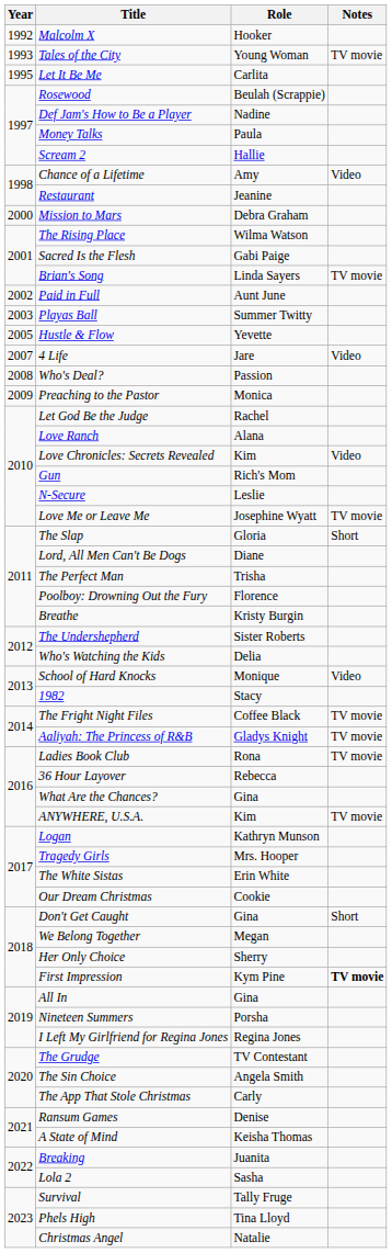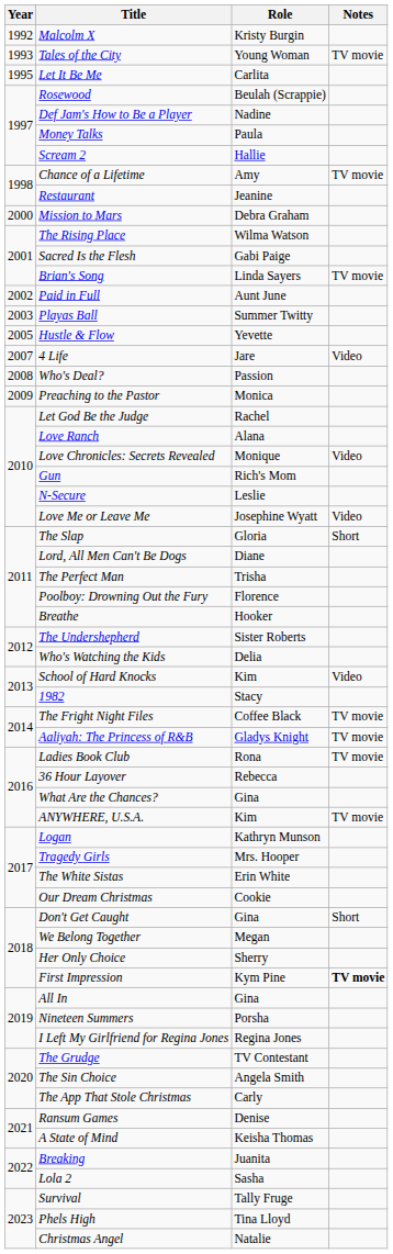 <table class="wikitable sortable">
 <tr>
 <th>Year</th>
 <th>Title</th>
 <th>Role</th>
 <th>Notes</th>
 </tr>
 <tr>
 <td>1992</td>
 <td><em><a href='#'>Malcolm X</a></em></td>
-<td>Hooker</td>
+<td>Kristy Burgin</td>
 <td></td>
 </tr>
 <tr>
 <td>1993</td>
 <td><em><a href='#'>Tales of the City</a></em></td>
 <td>Young Woman</td>
 <td>TV movie</td>
 </tr>
 <tr>
 <td>1995</td>
 <td><em> <a href='#'>Let It Be Me</a></em></td>
 <td>Carlita</td>
 <td></td>
 </tr>
 <tr>
 <td rowspan="4">1997</td>
 <td><em><a href='#'>Rosewood</a></em></td>
 <td>Beulah (Scrappie)</td>
 <td></td>
 </tr>
 <tr>
 <td><em><a href='#'>Def Jam's How to Be a Player</a></em></td>
 <td>Nadine</td>
 <td></td>
 </tr>
 <tr>
 <td><em><a href='#'>Money Talks</a></em></td>
 <td>Paula</td>
 <td></td>
 </tr>
 <tr>
 <td><em><a href='#'>Scream 2</a></em></td>
 <td><a href='#'>Hallie</a></td>
 <td></td>
 </tr>
 <tr>
 <td rowspan="2">1998</td>
 <td><em>Chance of a Lifetime</em></td>
 <td>Amy</td>
-<td>Video</td>
+<td>TV movie</td>
 </tr>
 <tr>
 <td><em><a href='#'>Restaurant</a> </em></td>
 <td>Jeanine</td>
 <td></td>
 </tr>
 <tr>
 <td>2000</td>
 <td><em><a href='#'>Mission to Mars</a></em></td>
 <td>Debra Graham</td>
 <td></td>
 </tr>
 <tr>
 <td rowspan="3">2001</td>
 <td><em><a href='#'>The Rising Place</a></em></td>
 <td>Wilma Watson</td>
 <td></td>
 </tr>
 <tr>
 <td><em>Sacred Is the Flesh</em></td>
 <td>Gabi Paige</td>
 <td></td>
 </tr>
 <tr>
 <td><em><a href='#'>Brian's Song</a></em></td>
 <td>Linda Sayers</td>
 <td>TV movie</td>
 </tr>
 <tr>
 <td>2002</td>
 <td><em><a href='#'>Paid in Full</a> </em></td>
 <td>Aunt June</td>
 <td></td>
 </tr>
 <tr>
 <td>2003</td>
 <td><em><a href='#'>Playas Ball</a></em></td>
 <td>Summer Twitty</td>
 <td></td>
 </tr>
 <tr>
 <td>2005</td>
 <td><em><a href='#'>Hustle & Flow</a></em></td>
 <td>Yevette</td>
 <td></td>
 </tr>
 <tr>
 <td>2007</td>
 <td><em>4 Life</em></td>
 <td>Jare</td>
 <td>Video</td>
 </tr>
 <tr>
 <td>2008</td>
 <td><em>Who's Deal?</em></td>
 <td>Passion</td>
 <td></td>
 </tr>
 <tr>
 <td>2009</td>
 <td><em>Preaching to the Pastor</em></td>
 <td>Monica</td>
 <td></td>
 </tr>
 <tr>
 <td rowspan="6">2010</td>
 <td><em>Let God Be the Judge</em></td>
 <td>Rachel</td>
 <td></td>
 </tr>
 <tr>
 <td><em><a href='#'>Love Ranch</a></em></td>
 <td>Alana</td>
 <td></td>
 </tr>
 <tr>
 <td><em>Love Chronicles: Secrets Revealed</em></td>
-<td>Kim</td>
+<td>Monique</td>
 <td>Video</td>
 </tr>
 <tr>
 <td><em><a href='#'>Gun</a></em></td>
 <td>Rich's Mom</td>
 <td></td>
 </tr>
 <tr>
 <td><em><a href='#'>N-Secure</a></em></td>
 <td>Leslie</td>
 <td></td>
 </tr>
 <tr>
 <td><em>Love Me or Leave Me</em></td>
 <td>Josephine Wyatt</td>
-<td>TV movie</td>
+<td>Video</td>
 </tr>
 <tr>
 <td rowspan="5">2011</td>
 <td><em>The Slap</em></td>
 <td>Gloria</td>
 <td>Short</td>
 </tr>
 <tr>
 <td><em>Lord, All Men Can't Be Dogs</em></td>
 <td>Diane</td>
 <td></td>
 </tr>
 <tr>
 <td><em>The Perfect Man</em></td>
 <td>Trisha</td>
 <td></td>
 </tr>
 <tr>
 <td><em>Poolboy: Drowning Out the Fury</em></td>
 <td>Florence</td>
 <td></td>
 </tr>
 <tr>
 <td><em>Breathe</em></td>
-<td>Kristy Burgin</td>
+<td>Hooker</td>
 <td></td>
 </tr>
 <tr>
 <td rowspan="2">2012</td>
 <td><em><a href='#'>The Undershepherd</a></em></td>
 <td>Sister Roberts</td>
 <td></td>
 </tr>
 <tr>
 <td><em>Who's Watching the Kids</em></td>
 <td>Delia</td>
 <td></td>
 </tr>
 <tr>
 <td rowspan="2">2013</td>
 <td><em>School of Hard Knocks</em></td>
-<td>Monique</td>
+<td>Kim</td>
 <td>Video</td>
 </tr>
 <tr>
 <td><em><a href='#'>1982</a></em></td>
 <td>Stacy</td>
 <td></td>
 </tr>
 <tr>
 <td rowspan="2">2014</td>
 <td><em>The Fright Night Files</em></td>
 <td>Coffee Black</td>
 <td>TV movie</td>
 </tr>
 <tr>
 <td><em><a href='#'>Aaliyah: The Princess of R&B</a></em></td>
 <td><a href='#'>Gladys Knight</a></td>
 <td>TV movie</td>
 </tr>
 <tr>
 <td rowspan="4">2016</td>
 <td><em>Ladies Book Club</em></td>
 <td>Rona</td>
 <td>TV movie</td>
 </tr>
 <tr>
 <td><em>36 Hour Layover</em></td>
 <td>Rebecca</td>
 <td></td>
 </tr>
 <tr>
 <td><em>What Are the Chances?</em></td>
 <td>Gina</td>
 <td></td>
 </tr>
 <tr>
 <td><em>ANYWHERE, U.S.A.</em></td>
 <td>Kim</td>
 <td>TV movie</td>
 </tr>
 <tr>
 <td rowspan="4">2017</td>
 <td><em><a href='#'>Logan</a></em></td>
 <td>Kathryn Munson</td>
 <td></td>
 </tr>
 <tr>
 <td><em><a href='#'>Tragedy Girls</a></em></td>
 <td>Mrs. Hooper</td>
 <td></td>
 </tr>
 <tr>
 <td><em>The White Sistas</em></td>
 <td>Erin White</td>
 <td></td>
 </tr>
 <tr>
 <td><em>Our Dream Christmas</em></td>
 <td>Cookie</td>
 <td></td>
 </tr>
 <tr>
 <td rowspan="4">2018</td>
 <td><em>Don't Get Caught</em></td>
 <td>Gina</td>
 <td>Short</td>
 </tr>
 <tr>
 <td><em>We Belong Together</em></td>
 <td>Megan</td>
 <td></td>
 </tr>
 <tr>
 <td><em>Her Only Choice</em></td>
 <td>Sherry</td>
 <td></td>
 </tr>
 <tr>
 <td><em>First Impression</em></td>
 <td>Kym Pine</td>
 <td><strong>TV movie</strong></td>
 </tr>
 <tr>
 <td rowspan="3">2019</td>
 <td><em>All In</em></td>
 <td>Gina</td>
 <td></td>
 </tr>
 <tr>
 <td><em>Nineteen Summers</em></td>
 <td>Porsha</td>
 <td></td>
 </tr>
 <tr>
 <td><em>I Left My Girlfriend for Regina Jones</em></td>
 <td>Regina Jones</td>
 <td></td>
 </tr>
 <tr>
 <td rowspan="3">2020</td>
 <td><em><a href='#'>The Grudge</a></em></td>
 <td>TV Contestant</td>
 <td></td>
 </tr>
 <tr>
 <td><em>The Sin Choice</em></td>
 <td>Angela Smith</td>
 <td></td>
 </tr>
 <tr>
 <td><em>The App That Stole Christmas</em></td>
 <td>Carly</td>
 <td></td>
 </tr>
 <tr>
 <td rowspan="2">2021</td>
 <td><em>Ransum Games</em></td>
 <td>Denise</td>
 <td></td>
 </tr>
 <tr>
 <td><em>A State of Mind</em></td>
 <td>Keisha Thomas</td>
 <td></td>
 </tr>
 <tr>
 <td rowspan="2">2022</td>
 <td><em><a href='#'>Breaking</a></em></td>
 <td>Juanita</td>
 <td></td>
 </tr>
 <tr>
 <td><em>Lola 2</em></td>
 <td>Sasha</td>
 <td></td>
 </tr>
 <tr>
 <td rowspan="3">2023</td>
 <td><em>Survival</em></td>
 <td>Tally Fruge</td>
 <td></td>
 </tr>
 <tr>
 <td><em>Phels High</em></td>
 <td>Tina Lloyd</td>
 <td></td>
 </tr>
 <tr>
 <td><em>Christmas Angel</em></td>
 <td>Natalie</td>
 <td></td>
 </tr>
 </table>
